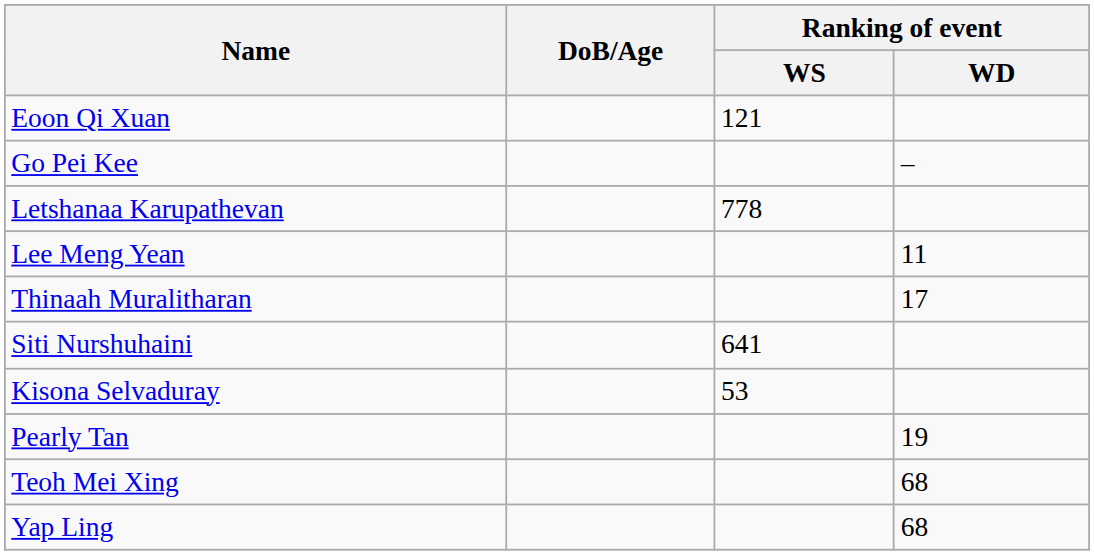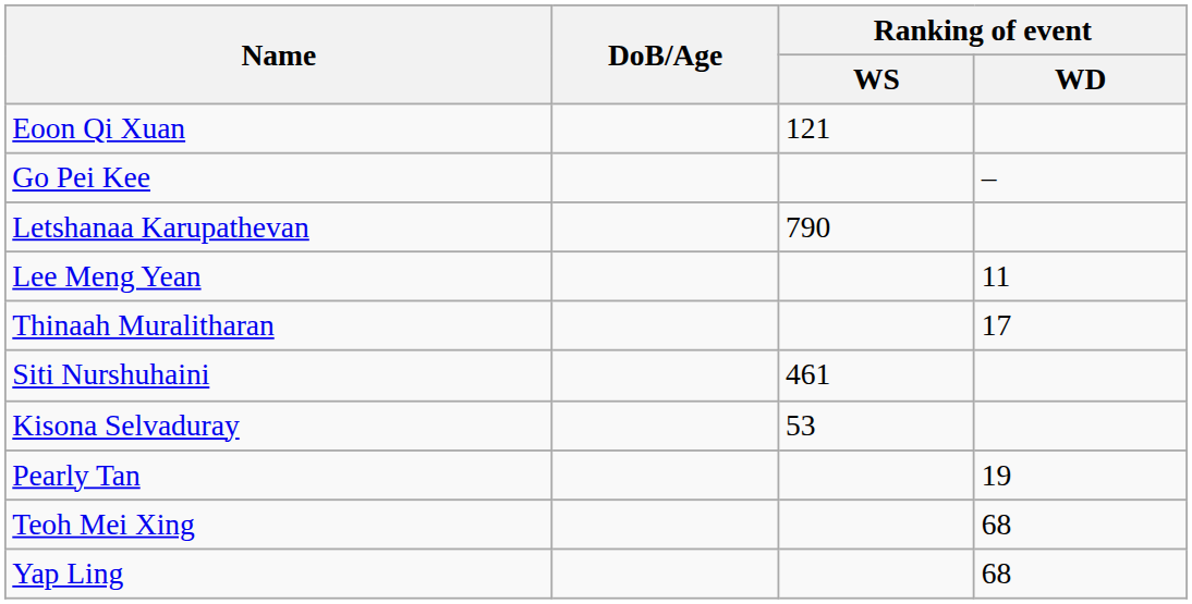 <table class="wikitable"  style="width:600px; font-size:95%;">
 <tr>
 <th align="left" rowspan="2">Name</th>
 <th align="left" rowspan="2">DoB/Age</th>
 <th align="center" colspan="2">Ranking of event</th>
 </tr>
 <tr>
 <th align="center">WS</th>
 <th align="center">WD</th>
 </tr>
 <tr>
 <td align="left"><a href='#'>Eoon Qi Xuan</a></td>
 <td align="left"></td>
 <td>121</td>
 <td></td>
 </tr>
 <tr>
 <td align="left"><a href='#'>Go Pei Kee</a></td>
 <td align="left"></td>
 <td></td>
 <td>–</td>
 </tr>
 <tr>
 <td align="left"><a href='#'>Letshanaa Karupathevan</a></td>
 <td align="left"></td>
-<td>778</td>
+<td>790</td>
 <td></td>
 </tr>
 <tr>
 <td align="left"><a href='#'>Lee Meng Yean</a></td>
 <td align="left"></td>
 <td></td>
 <td>11</td>
 </tr>
 <tr>
 <td align="left"><a href='#'>Thinaah Muralitharan</a></td>
 <td align="left"></td>
 <td></td>
 <td>17</td>
 </tr>
 <tr>
 <td align="left"><a href='#'>Siti Nurshuhaini</a></td>
 <td align="left"></td>
-<td>641</td>
+<td>461</td>
 <td></td>
 </tr>
 <tr>
 <td align="left"><a href='#'>Kisona Selvaduray</a></td>
 <td align="left"></td>
 <td>53</td>
 <td></td>
 </tr>
 <tr>
 <td align="left"><a href='#'>Pearly Tan</a></td>
 <td align="left"></td>
 <td></td>
 <td>19</td>
 </tr>
 <tr>
 <td align="left"><a href='#'>Teoh Mei Xing</a></td>
 <td align="left"></td>
 <td></td>
 <td>68</td>
 </tr>
 <tr>
 <td align="left"><a href='#'>Yap Ling</a></td>
 <td align="left"></td>
 <td></td>
 <td>68</td>
 </tr>
 </table>
